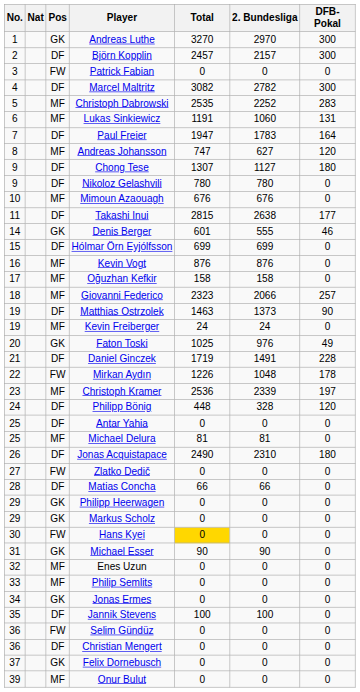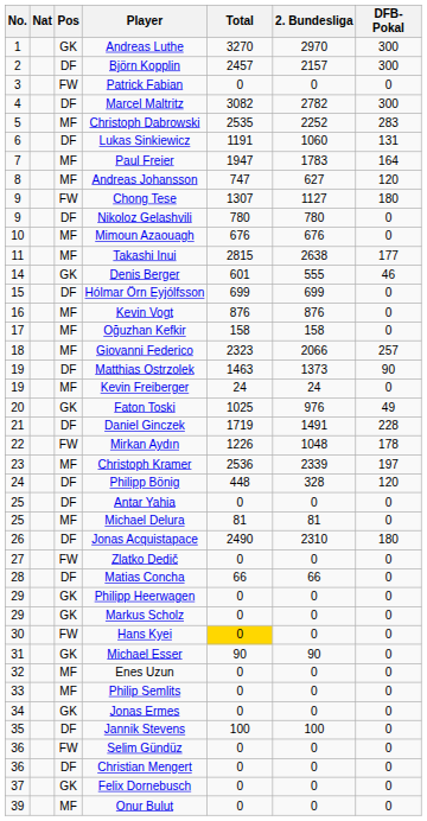 <table class="wikitable sortable" style="text-align:center;">
 <tr>
 <th>No.</th>
 <th>Nat</th>
 <th>Pos</th>
 <th>Player</th>
 <th width="80">Total</th>
 <th width="80">2. Bundesliga</th>
 <th width="80">DFB-Pokal</th>
 </tr>
 <tr>
 <td>1</td>
 <td></td>
 <td>GK</td>
 <td><a href='#'>Andreas Luthe</a></td>
 <td>3270</td>
 <td>2970</td>
 <td>300</td>
 </tr>
 <tr>
 <td>2</td>
 <td></td>
 <td>DF</td>
 <td><a href='#'>Björn Kopplin</a></td>
 <td>2457</td>
 <td>2157</td>
 <td>300</td>
 </tr>
 <tr>
 <td>3</td>
 <td></td>
 <td>FW</td>
 <td><a href='#'>Patrick Fabian</a></td>
 <td>0</td>
 <td>0</td>
 <td>0</td>
 </tr>
 <tr>
 <td>4</td>
 <td></td>
 <td>DF</td>
 <td><a href='#'>Marcel Maltritz</a></td>
 <td>3082</td>
 <td>2782</td>
 <td>300</td>
 </tr>
 <tr>
 <td>5</td>
 <td></td>
 <td>MF</td>
 <td><a href='#'>Christoph Dabrowski</a></td>
 <td>2535</td>
 <td>2252</td>
 <td>283</td>
 </tr>
 <tr>
 <td>6</td>
 <td></td>
-<td>MF</td>
+<td>DF</td>
 <td><a href='#'>Lukas Sinkiewicz</a></td>
 <td>1191</td>
 <td>1060</td>
 <td>131</td>
 </tr>
 <tr>
 <td>7</td>
 <td></td>
-<td>DF</td>
+<td>MF</td>
 <td><a href='#'>Paul Freier</a></td>
 <td>1947</td>
 <td>1783</td>
 <td>164</td>
 </tr>
 <tr>
 <td>8</td>
 <td></td>
 <td>MF</td>
 <td><a href='#'>Andreas Johansson</a></td>
 <td>747</td>
 <td>627</td>
 <td>120</td>
 </tr>
 <tr>
 <td>9</td>
 <td></td>
-<td>DF</td>
+<td>FW</td>
 <td><a href='#'>Chong Tese</a></td>
 <td>1307</td>
 <td>1127</td>
 <td>180</td>
 </tr>
 <tr>
 <td>9</td>
 <td></td>
 <td>DF</td>
 <td><a href='#'>Nikoloz Gelashvili</a></td>
 <td>780</td>
 <td>780</td>
 <td>0</td>
 </tr>
 <tr>
 <td>10</td>
 <td></td>
 <td>MF</td>
 <td><a href='#'>Mimoun Azaouagh</a></td>
 <td>676</td>
 <td>676</td>
 <td>0</td>
 </tr>
 <tr>
 <td>11</td>
 <td></td>
-<td>DF</td>
+<td>MF</td>
 <td><a href='#'>Takashi Inui</a></td>
 <td>2815</td>
 <td>2638</td>
 <td>177</td>
 </tr>
 <tr>
 <td>14</td>
 <td></td>
 <td>GK</td>
 <td><a href='#'>Denis Berger</a></td>
 <td>601</td>
 <td>555</td>
 <td>46</td>
 </tr>
 <tr>
 <td>15</td>
 <td></td>
 <td>DF</td>
 <td><a href='#'>Hólmar Örn Eyjólfsson</a></td>
 <td>699</td>
 <td>699</td>
 <td>0</td>
 </tr>
 <tr>
 <td>16</td>
 <td></td>
 <td>MF</td>
 <td><a href='#'>Kevin Vogt</a></td>
 <td>876</td>
 <td>876</td>
 <td>0</td>
 </tr>
 <tr>
 <td>17</td>
 <td></td>
 <td>MF</td>
 <td><a href='#'>Oğuzhan Kefkir</a></td>
 <td>158</td>
 <td>158</td>
 <td>0</td>
 </tr>
 <tr>
 <td>18</td>
 <td></td>
 <td>MF</td>
 <td><a href='#'>Giovanni Federico</a></td>
 <td>2323</td>
 <td>2066</td>
 <td>257</td>
 </tr>
 <tr>
 <td>19</td>
 <td></td>
 <td>DF</td>
 <td><a href='#'>Matthias Ostrzolek</a></td>
 <td>1463</td>
 <td>1373</td>
 <td>90</td>
 </tr>
 <tr>
 <td>19</td>
 <td></td>
 <td>MF</td>
 <td><a href='#'>Kevin Freiberger</a></td>
 <td>24</td>
 <td>24</td>
 <td>0</td>
 </tr>
 <tr>
 <td>20</td>
 <td></td>
 <td>GK</td>
 <td><a href='#'>Faton Toski</a></td>
 <td>1025</td>
 <td>976</td>
 <td>49</td>
 </tr>
 <tr>
 <td>21</td>
 <td></td>
 <td>DF</td>
 <td><a href='#'>Daniel Ginczek</a></td>
 <td>1719</td>
 <td>1491</td>
 <td>228</td>
 </tr>
 <tr>
 <td>22</td>
 <td></td>
 <td>FW</td>
 <td><a href='#'>Mirkan Aydın</a></td>
 <td>1226</td>
 <td>1048</td>
 <td>178</td>
 </tr>
 <tr>
 <td>23</td>
 <td></td>
 <td>MF</td>
 <td><a href='#'>Christoph Kramer</a></td>
 <td>2536</td>
 <td>2339</td>
 <td>197</td>
 </tr>
 <tr>
 <td>24</td>
 <td></td>
 <td>DF</td>
 <td><a href='#'>Philipp Bönig</a></td>
 <td>448</td>
 <td>328</td>
 <td>120</td>
 </tr>
 <tr>
 <td>25</td>
 <td></td>
 <td>DF</td>
 <td><a href='#'>Antar Yahia</a></td>
 <td>0</td>
 <td>0</td>
 <td>0</td>
 </tr>
 <tr>
 <td>25</td>
 <td></td>
 <td>MF</td>
 <td><a href='#'>Michael Delura</a></td>
 <td>81</td>
 <td>81</td>
 <td>0</td>
 </tr>
 <tr>
 <td>26</td>
 <td></td>
 <td>DF</td>
 <td><a href='#'>Jonas Acquistapace</a></td>
 <td>2490</td>
 <td>2310</td>
 <td>180</td>
 </tr>
 <tr>
 <td>27</td>
 <td></td>
 <td>FW</td>
 <td><a href='#'>Zlatko Dedič</a></td>
 <td>0</td>
 <td>0</td>
 <td>0</td>
 </tr>
 <tr>
 <td>28</td>
 <td></td>
 <td>DF</td>
 <td><a href='#'>Matias Concha</a></td>
 <td>66</td>
 <td>66</td>
 <td>0</td>
 </tr>
 <tr>
 <td>29</td>
 <td></td>
 <td>GK</td>
 <td><a href='#'>Philipp Heerwagen</a></td>
 <td>0</td>
 <td>0</td>
 <td>0</td>
 </tr>
 <tr>
 <td>29</td>
 <td></td>
 <td>GK</td>
 <td><a href='#'>Markus Scholz</a></td>
 <td>0</td>
 <td>0</td>
 <td>0</td>
 </tr>
 <tr>
 <td>30</td>
 <td></td>
 <td>FW</td>
 <td><a href='#'>Hans Kyei</a></td>
 <td style="background: gold;">0</td>
 <td>0</td>
 <td>0</td>
 </tr>
 <tr>
 <td>31</td>
 <td></td>
 <td>GK</td>
 <td><a href='#'>Michael Esser</a></td>
 <td>90</td>
 <td>90</td>
 <td>0</td>
 </tr>
 <tr>
 <td>32</td>
 <td></td>
 <td>MF</td>
 <td>Enes Uzun</td>
 <td>0</td>
 <td>0</td>
 <td>0</td>
 </tr>
 <tr>
 <td>33</td>
 <td></td>
 <td>MF</td>
 <td><a href='#'>Philip Semlits</a></td>
 <td>0</td>
 <td>0</td>
 <td>0</td>
 </tr>
 <tr>
 <td>34</td>
 <td></td>
 <td>GK</td>
 <td><a href='#'>Jonas Ermes</a></td>
 <td>0</td>
 <td>0</td>
 <td>0</td>
 </tr>
 <tr>
 <td>35</td>
 <td></td>
 <td>DF</td>
 <td><a href='#'>Jannik Stevens</a></td>
 <td>100</td>
 <td>100</td>
 <td>0</td>
 </tr>
 <tr>
 <td>36</td>
 <td></td>
 <td>FW</td>
 <td><a href='#'>Selim Gündüz</a></td>
 <td>0</td>
 <td>0</td>
 <td>0</td>
 </tr>
 <tr>
 <td>36</td>
 <td></td>
 <td>DF</td>
 <td><a href='#'>Christian Mengert</a></td>
 <td>0</td>
 <td>0</td>
 <td>0</td>
 </tr>
 <tr>
 <td>37</td>
 <td></td>
 <td>GK</td>
 <td><a href='#'>Felix Dornebusch</a></td>
 <td>0</td>
 <td>0</td>
 <td>0</td>
 </tr>
 <tr>
 <td>39</td>
 <td></td>
 <td>MF</td>
 <td><a href='#'>Onur Bulut</a></td>
 <td>0</td>
 <td>0</td>
 <td>0</td>
 </tr>
 </table>
